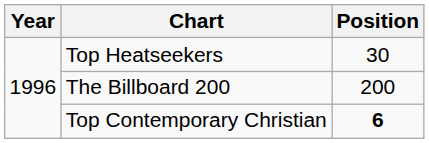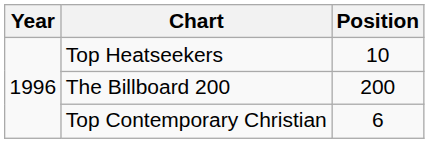 <table class="wikitable">
 <tr>
 <th>Year</th>
 <th>Chart</th>
 <th>Position</th>
 </tr>
 <tr>
 <td rowspan="3">1996</td>
 <td>Top Heatseekers</td>
-<td style="text-align:center;">30</td>
+<td style="text-align:center;">10</td>
 </tr>
 <tr>
 <td>The Billboard 200</td>
 <td style="text-align:center;">200</td>
 </tr>
 <tr>
 <td>Top Contemporary Christian</td>
-<td style="text-align:center;"><strong>6</strong></td>
+<td style="text-align:center;">6</td>
 </tr>
 </table>
